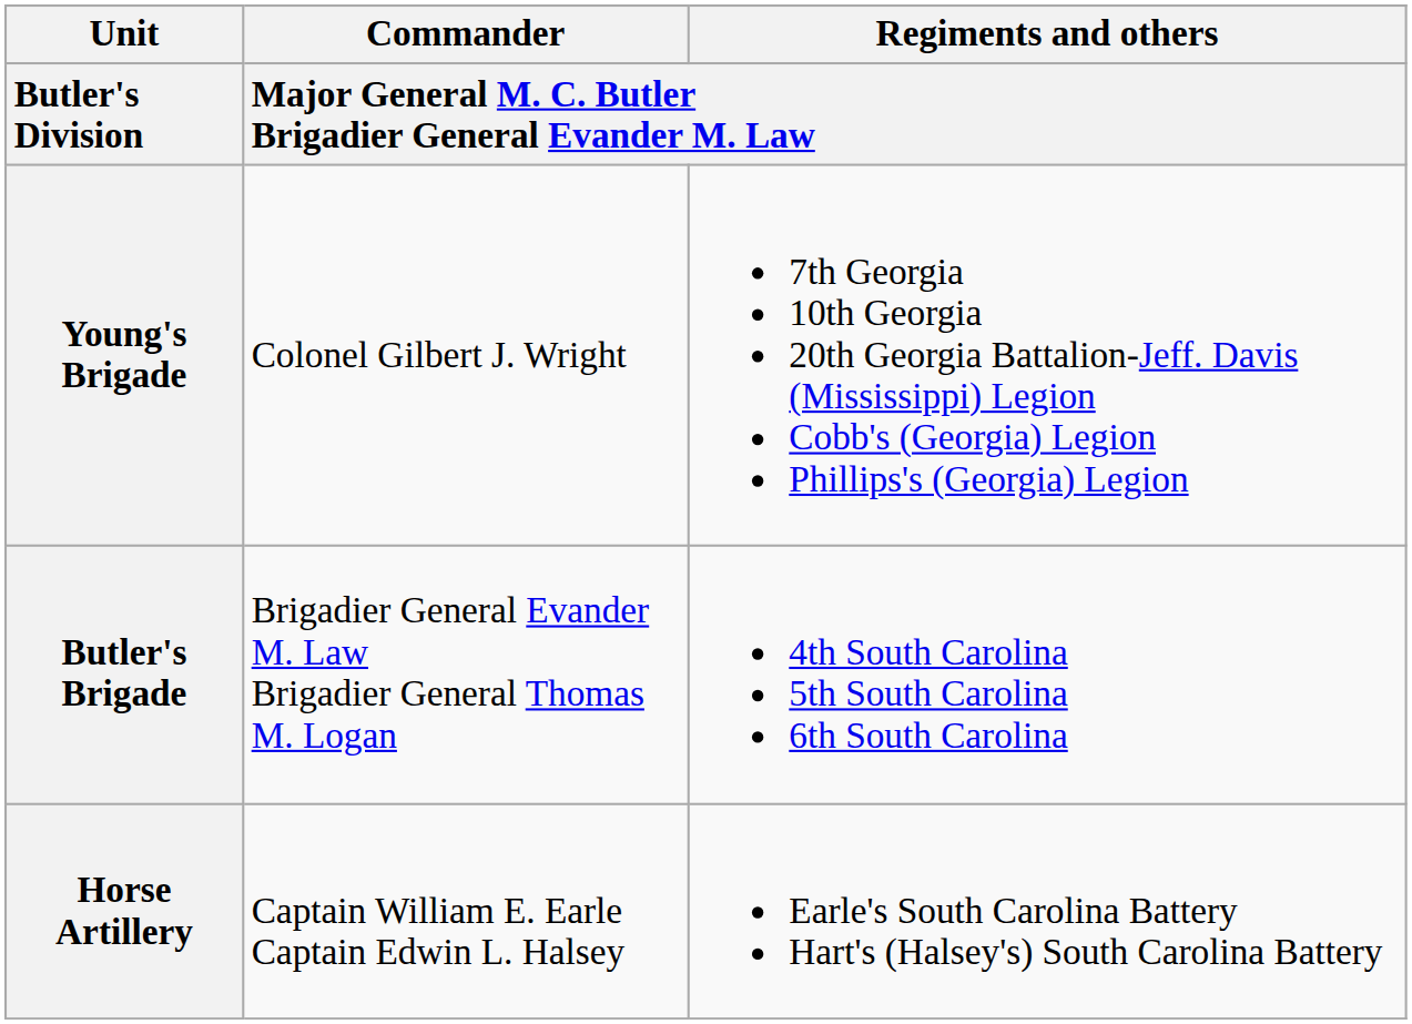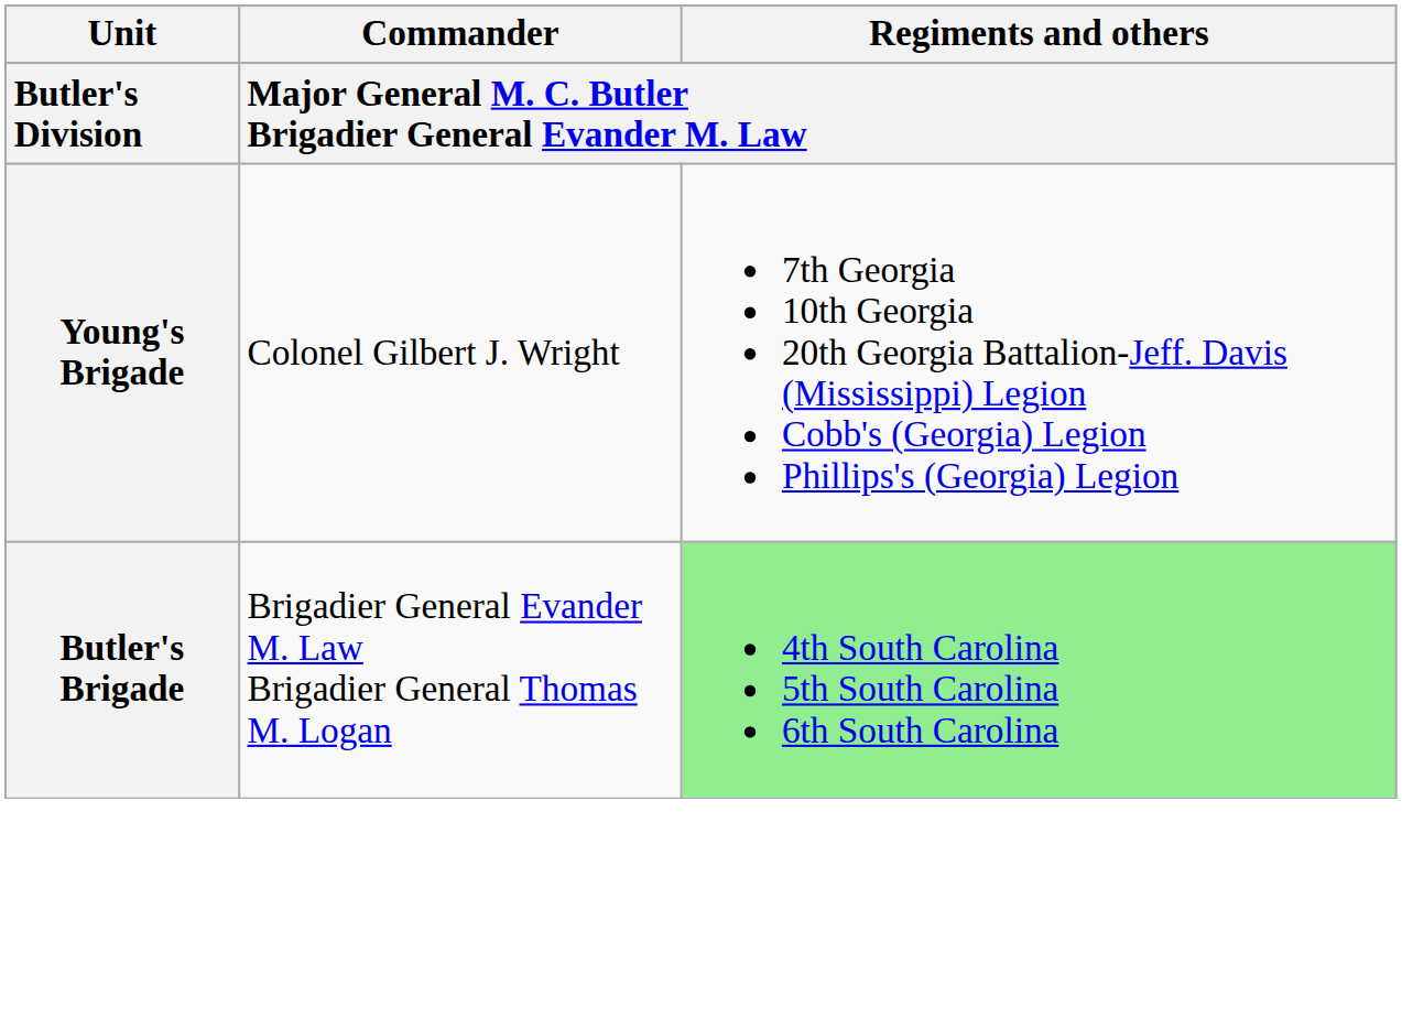 <table class="wikitable plainrowheaders">
 <tr>
 <th scope="col">Unit</th>
 <th scope="col">Commander</th>
 <th scope="col">Regiments and others</th>
 </tr>
 <tr>
 <th scope="col" colspan="1" style="text-align: left;">Butler's Division</th>
 <th scope="row" colspan="2" style="text-align: left;">Major General <a href='#'>M. C. Butler</a> <br>Brigadier General <a href='#'>Evander M. Law</a></th>
 </tr>
 <tr>
 <th scope="row">Young's Brigade</th>
 <td>Colonel Gilbert J. Wright</td>
 <td><br><ul><li>7th Georgia</li><li>10th Georgia</li><li>20th Georgia Battalion-<a href='#'>Jeff. Davis (Mississippi) Legion</a></li><li><a href='#'>Cobb's (Georgia) Legion</a></li><li><a href='#'>Phillips's (Georgia) Legion</a></li></ul></td>
 </tr>
 <tr>
 <th scope="row">Butler's Brigade</th>
 <td>Brigadier General <a href='#'>Evander M. Law</a><br>Brigadier General <a href='#'>Thomas M. Logan</a></td>
-<td><br><ul><li><a href='#'>4th South Carolina</a></li><li><a href='#'>5th South Carolina</a></li><li><a href='#'>6th South Carolina</a></li></ul></td>
-</tr>
-<tr>
-<th scope="row">Horse Artillery</th>
-<td><br>Captain William E. Earle<br>Captain Edwin L. Halsey</td>
-<td><br><ul><li>Earle's South Carolina Battery</li><li>Hart's (Halsey's) South Carolina Battery</li></ul></td>
+<td style="background: lightgreen;"><br><ul><li><a href='#'>4th South Carolina</a></li><li><a href='#'>5th South Carolina</a></li><li><a href='#'>6th South Carolina</a></li></ul></td>
 </tr>
 </table>
